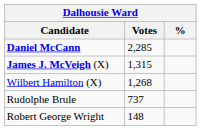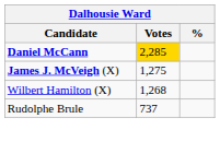 <table class="wikitable">
 <tr>
 <th colspan="3"><a href='#'>Dalhousie Ward</a></th>
 </tr>
 <tr>
 <th style="width: 170px">Candidate</th>
 <th style="width: 50px">Votes</th>
 <th style="width: 40px">%</th>
 </tr>
 <tr>
 <td><strong><a href='#'>Daniel McCann</a></strong></td>
-<td>2,285</td>
+<td style="background: gold;">2,285</td>
 <td></td>
 </tr>
 <tr>
 <td><strong><a href='#'>James J. McVeigh</a></strong> (X)</td>
-<td>1,315</td>
+<td>1,275</td>
 <td></td>
 </tr>
 <tr>
 <td><a href='#'>Wilbert Hamilton</a> (X)</td>
 <td>1,268</td>
 <td></td>
 </tr>
 <tr>
 <td>Rudolphe Brule</td>
 <td>737</td>
 <td></td>
 </tr>
-<tr>
-<td>Robert George Wright</td>
-<td>148</td>
-<td></td>
-</tr>
 </table>
